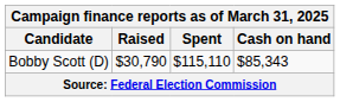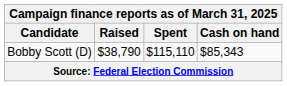 <table class="wikitable sortable">
 <tr>
 <th colspan=4>Campaign finance reports as of March 31, 2025</th>
 </tr>
 <tr style="text-align:center;">
 <th>Candidate</th>
 <th>Raised</th>
 <th>Spent</th>
 <th>Cash on hand</th>
 </tr>
 <tr>
 <td>Bobby Scott (D)</td>
-<td>$30,790</td>
+<td>$38,790</td>
 <td>$115,110</td>
 <td>$85,343</td>
 </tr>
 <tr>
 <th colspan="4"><small>Source: <a href='#'>Federal Election Commission</a></small></th>
 </tr>
 </table>
